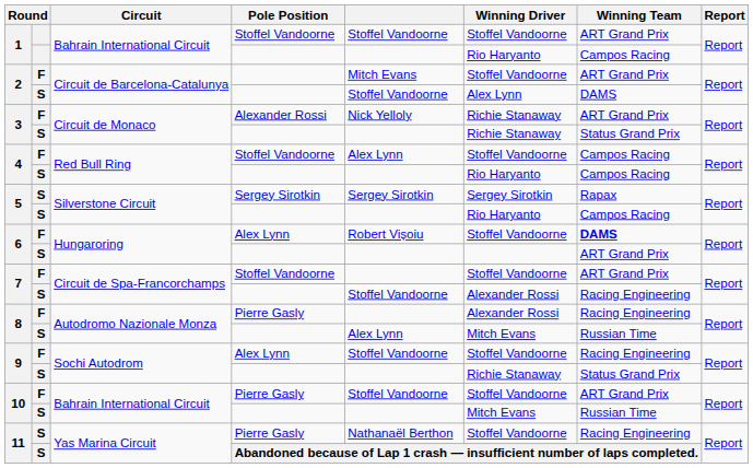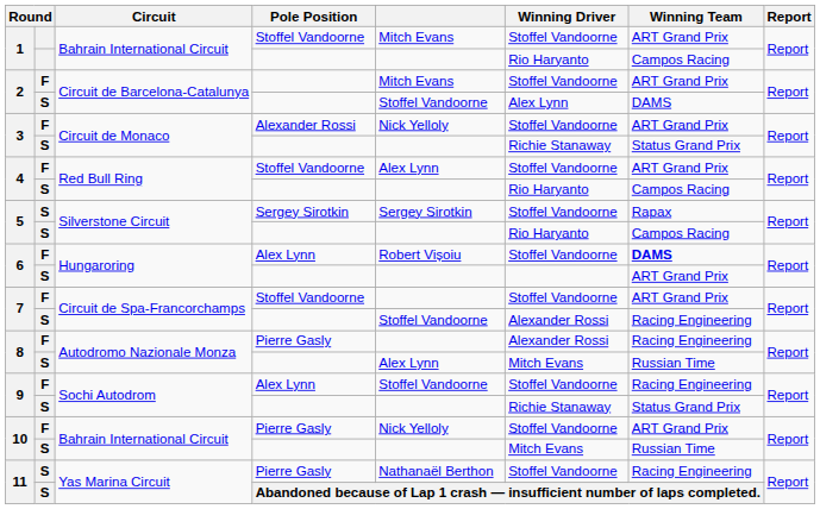 <table class="wikitable" style="font-size: 85%;">
 <tr>
 <th colspan=2>Round</th>
 <th>Circuit</th>
 <th>Pole Position</th>
 <th></th>
 <th>Winning Driver</th>
 <th>Winning Team</th>
 <th>Report</th>
 </tr>
 <tr>
 <th rowspan=2>1</th>
 <th></th>
 <td rowspan=2> <a href='#'>Bahrain International Circuit</a></td>
 <td> <a href='#'>Stoffel Vandoorne</a></td>
-<td> <a href='#'>Stoffel Vandoorne</a></td>
+<td> <a href='#'>Mitch Evans</a></td>
 <td> <a href='#'>Stoffel Vandoorne</a></td>
 <td> <a href='#'>ART Grand Prix</a></td>
 <td rowspan=2><a href='#'>Report</a></td>
 </tr>
 <tr>
 <th></th>
 <td></td>
 <td> </td>
 <td> <a href='#'>Rio Haryanto</a></td>
 <td> <a href='#'>Campos Racing</a></td>
 </tr>
 <tr>
 <th rowspan=2>2</th>
 <th>F</th>
 <td rowspan=2> <a href='#'>Circuit de Barcelona-Catalunya</a></td>
 <td></td>
 <td> <a href='#'>Mitch Evans</a></td>
 <td> <a href='#'>Stoffel Vandoorne</a></td>
 <td> <a href='#'>ART Grand Prix</a></td>
 <td rowspan=2><a href='#'>Report</a></td>
 </tr>
 <tr>
 <th>S</th>
 <td></td>
 <td> <a href='#'>Stoffel Vandoorne</a></td>
 <td> <a href='#'>Alex Lynn</a></td>
 <td> <a href='#'>DAMS</a></td>
 </tr>
 <tr>
 <th rowspan=2>3</th>
 <th>F</th>
 <td rowspan=2> <a href='#'>Circuit de Monaco</a></td>
 <td> <a href='#'>Alexander Rossi</a></td>
 <td> <a href='#'>Nick Yelloly</a></td>
-<td> <a href='#'>Richie Stanaway</a></td>
+<td> <a href='#'>Stoffel Vandoorne</a></td>
 <td> <a href='#'>ART Grand Prix</a></td>
 <td rowspan=2><a href='#'>Report</a></td>
 </tr>
 <tr>
 <th>S</th>
 <td></td>
 <td> </td>
 <td> <a href='#'>Richie Stanaway</a></td>
 <td> <a href='#'>Status Grand Prix</a></td>
 </tr>
 <tr>
 <th rowspan=2>4</th>
 <th>F</th>
 <td rowspan=2> <a href='#'>Red Bull Ring</a></td>
 <td> <a href='#'>Stoffel Vandoorne</a></td>
 <td> <a href='#'>Alex Lynn</a></td>
 <td> <a href='#'>Stoffel Vandoorne</a></td>
-<td> <a href='#'>Campos Racing</a></td>
+<td> <a href='#'>ART Grand Prix</a></td>
 <td rowspan=2><a href='#'>Report</a></td>
 </tr>
 <tr>
 <th>S</th>
 <td></td>
 <td> </td>
 <td> <a href='#'>Rio Haryanto</a></td>
 <td> <a href='#'>Campos Racing</a></td>
 </tr>
 <tr>
 <th rowspan=2>5</th>
 <th>S</th>
 <td rowspan=2> <a href='#'>Silverstone Circuit</a></td>
 <td> <a href='#'>Sergey Sirotkin</a></td>
 <td> <a href='#'>Sergey Sirotkin</a></td>
-<td> <a href='#'>Sergey Sirotkin</a></td>
+<td> <a href='#'>Stoffel Vandoorne</a></td>
 <td> <a href='#'>Rapax</a></td>
 <td rowspan=2><a href='#'>Report</a></td>
 </tr>
 <tr>
 <th>S</th>
 <td></td>
 <td> </td>
 <td> <a href='#'>Rio Haryanto</a></td>
 <td> <a href='#'>Campos Racing</a></td>
 </tr>
 <tr>
 <th rowspan=2>6</th>
 <th>F</th>
 <td rowspan=2> <a href='#'>Hungaroring</a></td>
 <td> <a href='#'>Alex Lynn</a></td>
 <td> <a href='#'>Robert Vișoiu</a></td>
 <td> <a href='#'>Stoffel Vandoorne</a></td>
 <td><strong> <a href='#'>DAMS</a></strong></td>
 <td rowspan=2><a href='#'>Report</a></td>
 </tr>
 <tr>
 <th>S</th>
 <td></td>
 <td> </td>
 <td></td>
 <td> <a href='#'>ART Grand Prix</a></td>
 </tr>
 <tr>
 <th rowspan=2>7</th>
 <th>F</th>
 <td rowspan=2> <a href='#'>Circuit de Spa-Francorchamps</a></td>
 <td> <a href='#'>Stoffel Vandoorne</a></td>
 <td> </td>
 <td> <a href='#'>Stoffel Vandoorne</a></td>
 <td> <a href='#'>ART Grand Prix</a></td>
 <td rowspan=2><a href='#'>Report</a></td>
 </tr>
 <tr>
 <th>S</th>
 <td></td>
 <td> <a href='#'>Stoffel Vandoorne</a></td>
 <td> <a href='#'>Alexander Rossi</a></td>
 <td> <a href='#'>Racing Engineering</a></td>
 </tr>
 <tr>
 <th rowspan=2>8</th>
 <th>F</th>
 <td rowspan=2> <a href='#'>Autodromo Nazionale Monza</a></td>
 <td> <a href='#'>Pierre Gasly</a></td>
 <td> </td>
 <td> <a href='#'>Alexander Rossi</a></td>
 <td> <a href='#'>Racing Engineering</a></td>
 <td rowspan=2><a href='#'>Report</a></td>
 </tr>
 <tr>
 <th>S</th>
 <td></td>
 <td> <a href='#'>Alex Lynn</a></td>
 <td> <a href='#'>Mitch Evans</a></td>
 <td> <a href='#'>Russian Time</a></td>
 </tr>
 <tr>
 <th rowspan=2>9</th>
 <th>F</th>
 <td rowspan=2> <a href='#'>Sochi Autodrom</a></td>
 <td> <a href='#'>Alex Lynn</a></td>
 <td> <a href='#'>Stoffel Vandoorne</a></td>
 <td> <a href='#'>Stoffel Vandoorne</a></td>
 <td> <a href='#'>Racing Engineering</a></td>
 <td rowspan=2><a href='#'>Report</a></td>
 </tr>
 <tr>
 <th>S</th>
 <td></td>
 <td> </td>
 <td> <a href='#'>Richie Stanaway</a></td>
 <td> <a href='#'>Status Grand Prix</a></td>
 </tr>
 <tr>
 <th rowspan=2>10</th>
 <th>F</th>
 <td rowspan=2> <a href='#'>Bahrain International Circuit</a></td>
 <td> <a href='#'>Pierre Gasly</a></td>
-<td> <a href='#'>Stoffel Vandoorne</a></td>
+<td> <a href='#'>Nick Yelloly</a></td>
 <td> <a href='#'>Stoffel Vandoorne</a></td>
 <td> <a href='#'>ART Grand Prix</a></td>
 <td rowspan=2><a href='#'>Report</a></td>
 </tr>
 <tr>
 <th>S</th>
 <td></td>
 <td> </td>
 <td> <a href='#'>Mitch Evans</a></td>
 <td> <a href='#'>Russian Time</a></td>
 </tr>
 <tr>
 <th rowspan=2>11</th>
 <th>S</th>
 <td rowspan=2> <a href='#'>Yas Marina Circuit</a></td>
 <td> <a href='#'>Pierre Gasly</a></td>
 <td> <a href='#'>Nathanaël Berthon</a></td>
 <td> <a href='#'>Stoffel Vandoorne</a></td>
 <td> <a href='#'>Racing Engineering</a></td>
 <td rowspan=2><a href='#'>Report</a></td>
 </tr>
 <tr>
 <th>S</th>
 <th colspan=4>Abandoned because of Lap 1 crash — insufficient number of laps completed.</th>
 </tr>
 </table>
